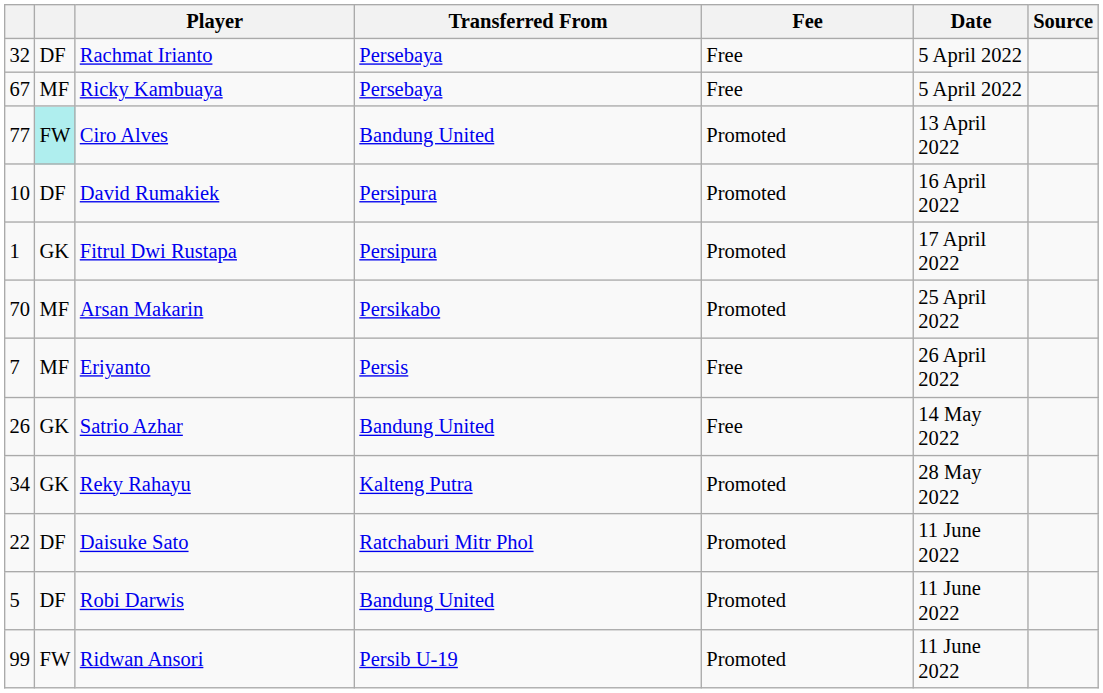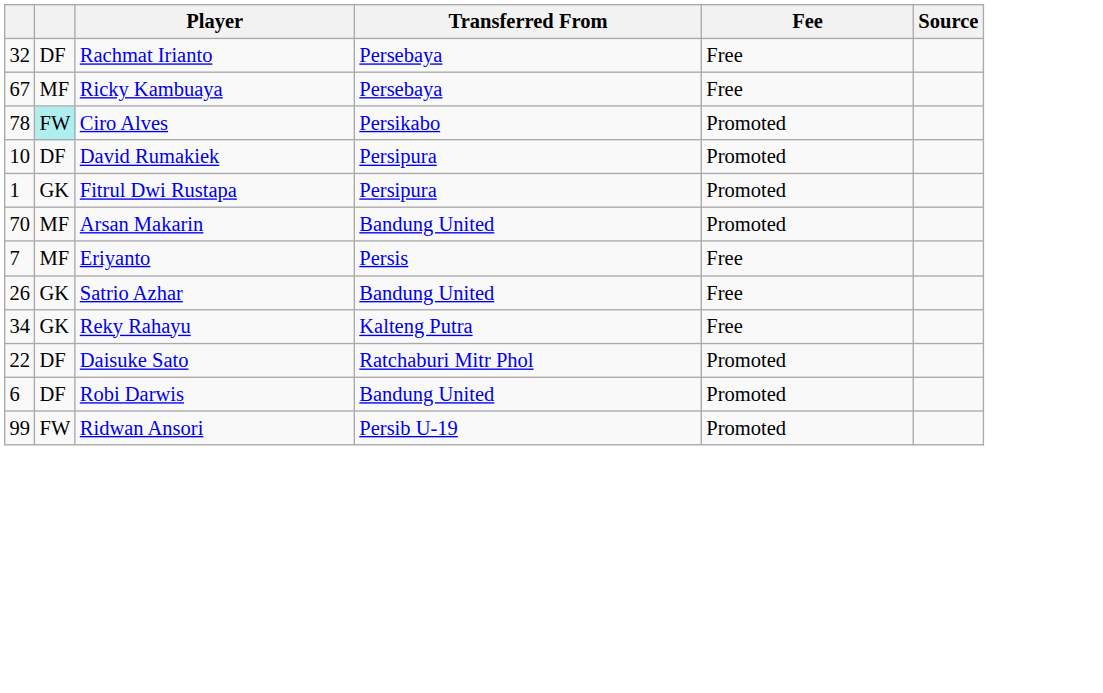 <table class="wikitable plainrowheaders sortable" style="font-size:95%">
 <tr>
 <th></th>
 <th></th>
 <th scope="col" style="width:200px;"><strong>Player</strong></th>
 <th scope="col" style="width:250px;"><strong>Transferred From</strong></th>
 <th scope="col" style="width:150px;"><strong>Fee</strong></th>
-<th scope="col" style="width:78px;"><strong>Date</strong></th>
 <th><strong>Source</strong></th>
 </tr>
 <tr>
 <td>32</td>
 <td>DF</td>
 <td> <a href='#'>Rachmat Irianto</a></td>
 <td> <a href='#'>Persebaya</a></td>
 <td>Free</td>
-<td>5 April 2022</td>
 <td align=center></td>
 </tr>
 <tr>
 <td>67</td>
 <td>MF</td>
 <td> <a href='#'>Ricky Kambuaya</a></td>
 <td> <a href='#'>Persebaya</a></td>
 <td>Free</td>
-<td>5 April 2022</td>
 <td align=center></td>
 </tr>
 <tr>
-<td>77</td>
+<td>78</td>
 <td style="background: paleturquoise;">FW</td>
 <td> <a href='#'>Ciro Alves</a></td>
-<td> <a href='#'>Bandung United</a></td>
+<td> <a href='#'>Persikabo</a></td>
 <td>Promoted</td>
-<td>13 April 2022</td>
 <td align=center></td>
 </tr>
 <tr>
 <td>10</td>
 <td>DF</td>
 <td> <a href='#'>David Rumakiek</a></td>
 <td> <a href='#'>Persipura</a></td>
 <td>Promoted</td>
-<td>16 April 2022</td>
 <td align=center></td>
 </tr>
 <tr>
 <td>1</td>
 <td>GK</td>
 <td> <a href='#'>Fitrul Dwi Rustapa</a></td>
 <td> <a href='#'>Persipura</a></td>
 <td>Promoted</td>
-<td>17 April 2022</td>
 <td align=center></td>
 </tr>
 <tr>
 <td>70</td>
 <td>MF</td>
 <td> <a href='#'>Arsan Makarin</a></td>
-<td> <a href='#'>Persikabo</a></td>
+<td> <a href='#'>Bandung United</a></td>
 <td>Promoted</td>
-<td>25 April 2022</td>
 <td align=center></td>
 </tr>
 <tr>
 <td>7</td>
 <td>MF</td>
 <td> <a href='#'>Eriyanto</a></td>
 <td> <a href='#'>Persis</a></td>
 <td>Free</td>
-<td>26 April 2022</td>
 <td align=center></td>
 </tr>
 <tr>
 <td>26</td>
 <td>GK</td>
 <td> <a href='#'>Satrio Azhar</a></td>
 <td> <a href='#'>Bandung United</a></td>
 <td>Free</td>
-<td>14 May 2022</td>
 <td align=center></td>
 </tr>
 <tr>
 <td>34</td>
 <td>GK</td>
 <td> <a href='#'>Reky Rahayu</a></td>
 <td> <a href='#'>Kalteng Putra</a></td>
-<td>Promoted</td>
-<td>28 May 2022</td>
+<td>Free</td>
 <td align=center></td>
 </tr>
 <tr>
 <td>22</td>
 <td>DF</td>
 <td> <a href='#'>Daisuke Sato</a></td>
 <td> <a href='#'>Ratchaburi Mitr Phol</a></td>
 <td>Promoted</td>
-<td>11 June 2022</td>
 <td align=center></td>
 </tr>
 <tr>
-<td>5</td>
+<td>6</td>
 <td>DF</td>
 <td> <a href='#'>Robi Darwis</a></td>
 <td> <a href='#'>Bandung United</a></td>
 <td>Promoted</td>
-<td>11 June 2022</td>
 <td align=center></td>
 </tr>
 <tr>
 <td>99</td>
 <td>FW</td>
 <td> <a href='#'>Ridwan Ansori</a></td>
 <td> <a href='#'>Persib U-19</a></td>
 <td>Promoted</td>
-<td>11 June 2022</td>
 <td align=center></td>
 </tr>
 </table>
